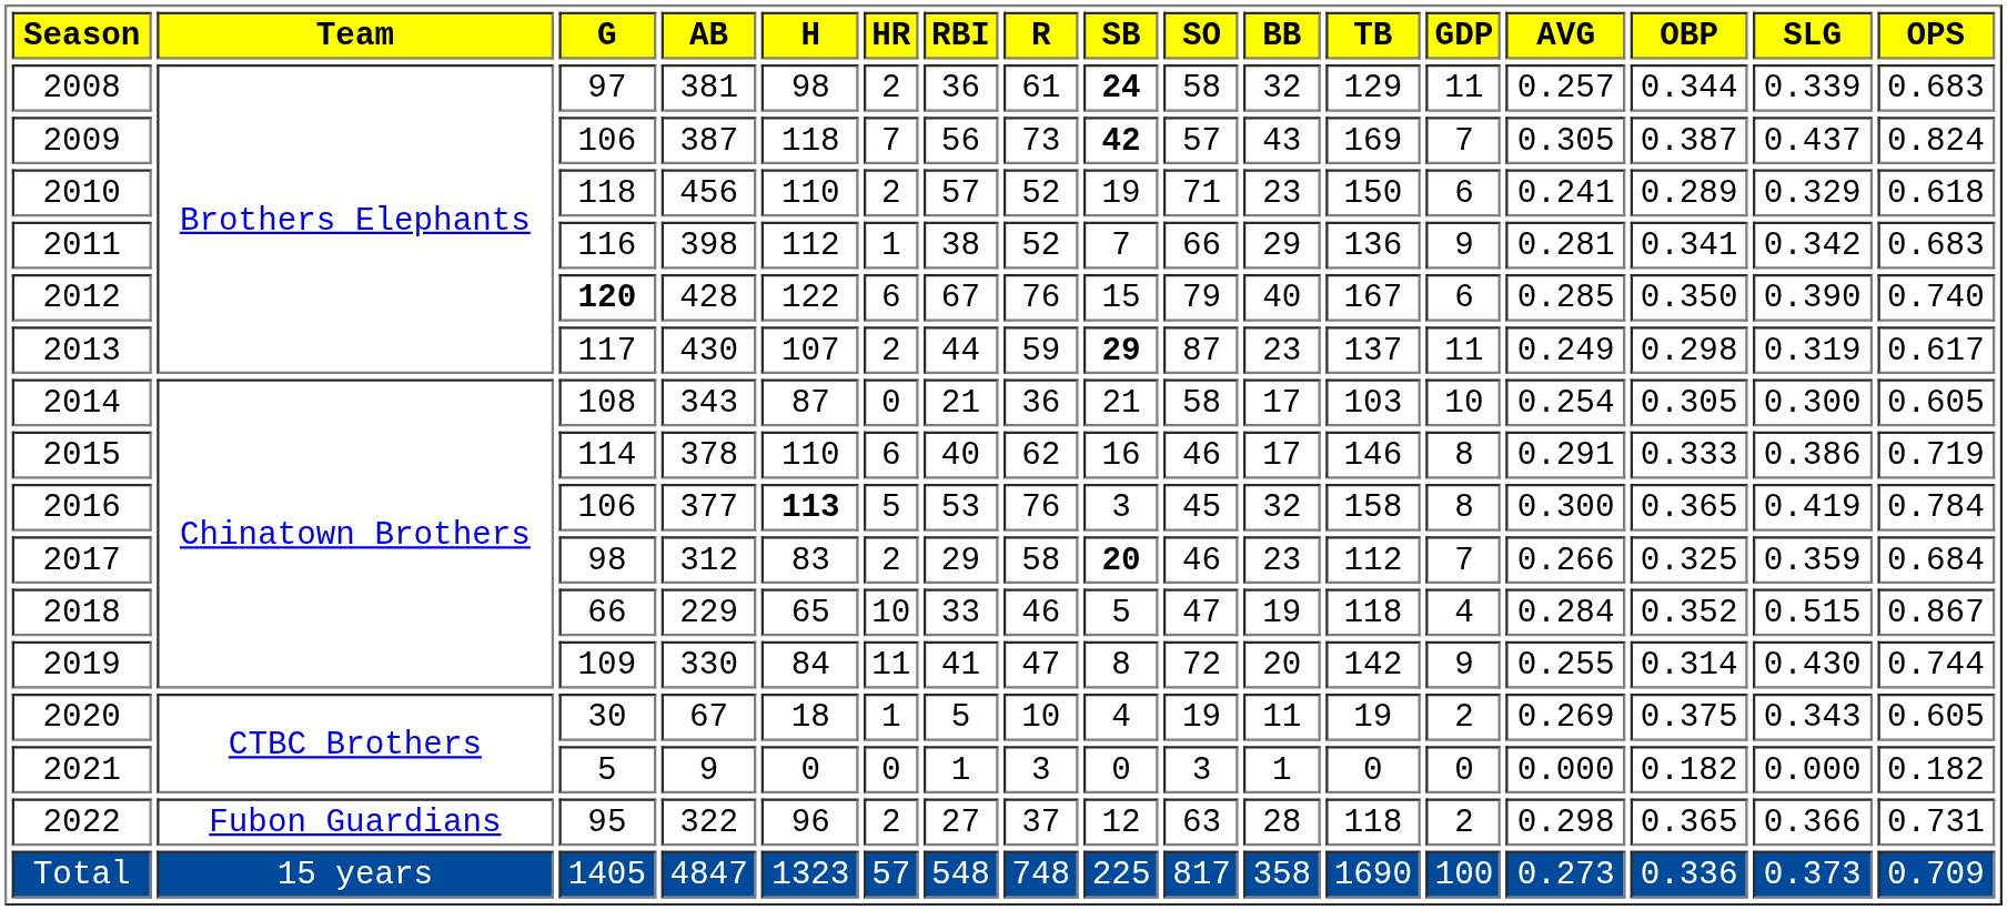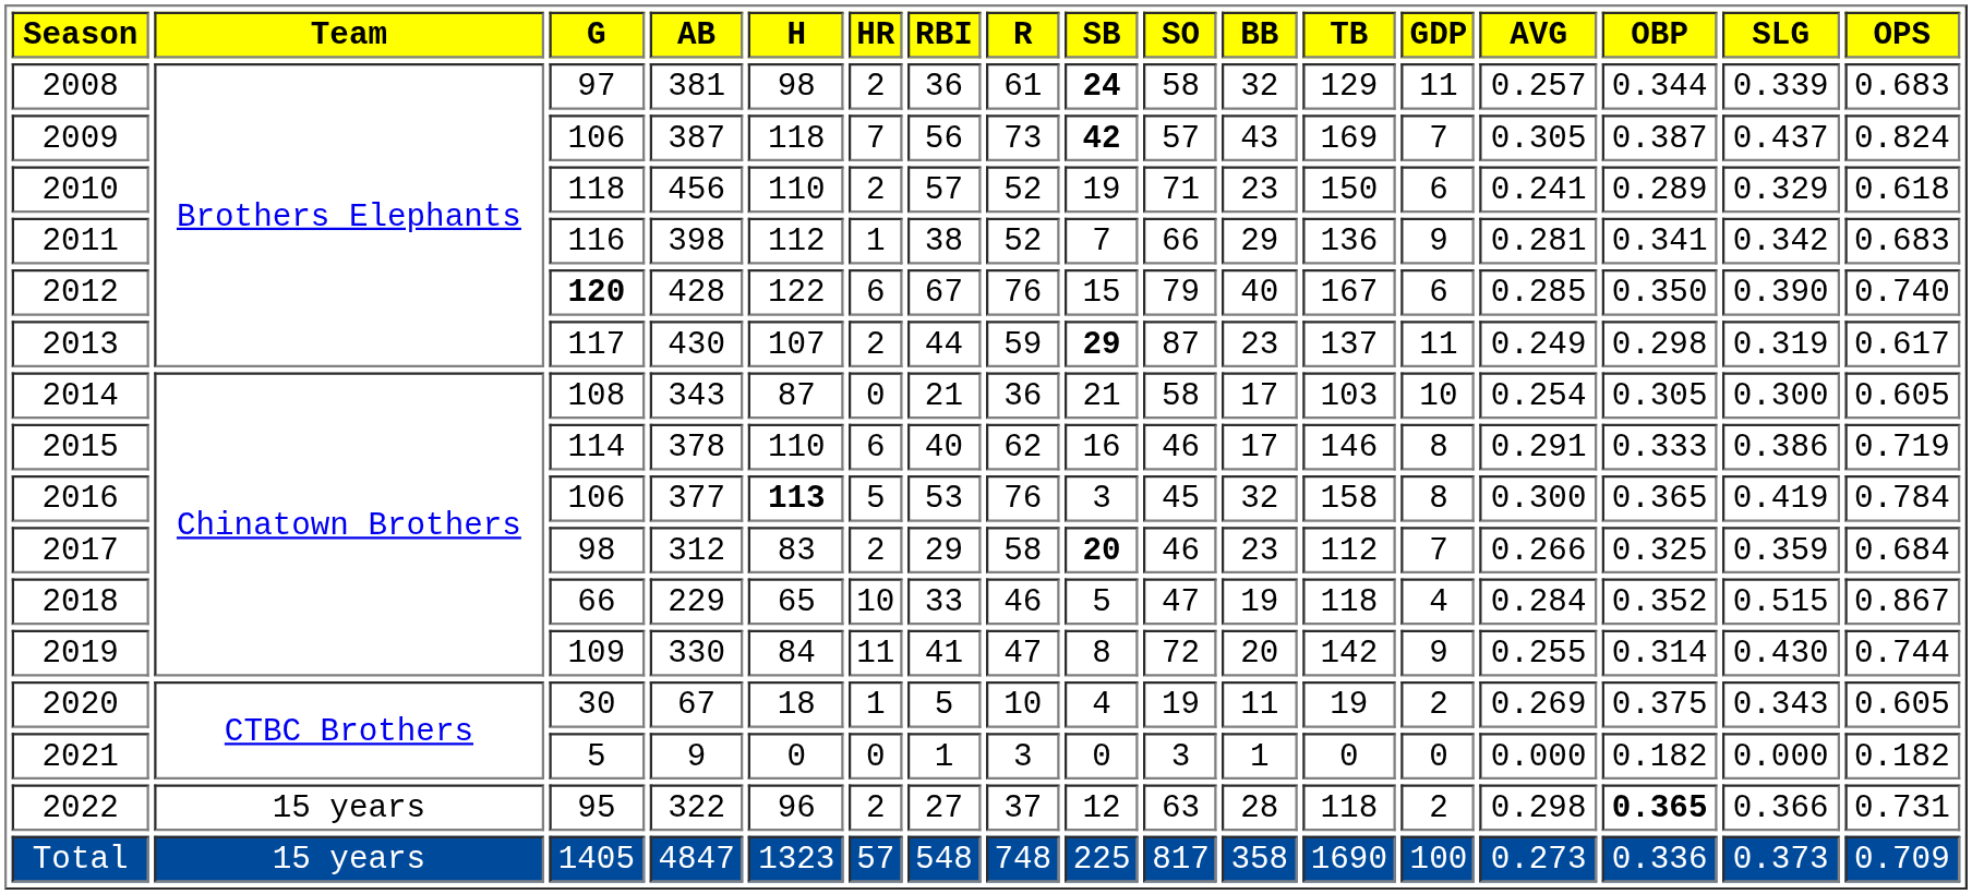 <table Border=1 WIDTH=800PX>
 <tr style="background:YELLOW" align="center">
 <th>Season</th>
 <th>Team</th>
 <th>G</th>
 <th>AB</th>
 <th>H</th>
 <th>HR</th>
 <th>RBI</th>
 <th>R</th>
 <th>SB</th>
 <th>SO</th>
 <th>BB</th>
 <th>TB</th>
 <th>GDP</th>
 <th>AVG</th>
 <th>OBP</th>
 <th>SLG</th>
 <th>OPS</th>
 </tr>
 <tr align=center>
 <td>2008</td>
 <td rowspan="6" style="text-align: center;"><a href='#'>Brothers Elephants</a></td>
 <td>97</td>
 <td>381</td>
 <td>98</td>
 <td>2</td>
 <td>36</td>
 <td>61</td>
 <td><strong>24</strong></td>
 <td>58</td>
 <td>32</td>
 <td>129</td>
 <td>11</td>
 <td>0.257</td>
 <td>0.344</td>
 <td>0.339</td>
 <td>0.683</td>
 </tr>
 <tr align=center>
 <td>2009</td>
 <td>106</td>
 <td>387</td>
 <td>118</td>
 <td>7</td>
 <td>56</td>
 <td>73</td>
 <td><strong>42</strong></td>
 <td>57</td>
 <td>43</td>
 <td>169</td>
 <td>7</td>
 <td>0.305</td>
 <td>0.387</td>
 <td>0.437</td>
 <td>0.824</td>
 </tr>
 <tr align=center>
 <td>2010</td>
 <td>118</td>
 <td>456</td>
 <td>110</td>
 <td>2</td>
 <td>57</td>
 <td>52</td>
 <td>19</td>
 <td>71</td>
 <td>23</td>
 <td>150</td>
 <td>6</td>
 <td>0.241</td>
 <td>0.289</td>
 <td>0.329</td>
 <td>0.618</td>
 </tr>
 <tr align=center>
 <td>2011</td>
 <td>116</td>
 <td>398</td>
 <td>112</td>
 <td>1</td>
 <td>38</td>
 <td>52</td>
 <td>7</td>
 <td>66</td>
 <td>29</td>
 <td>136</td>
 <td>9</td>
 <td>0.281</td>
 <td>0.341</td>
 <td>0.342</td>
 <td>0.683</td>
 </tr>
 <tr align=center>
 <td>2012</td>
 <td><strong>120</strong></td>
 <td>428</td>
 <td>122</td>
 <td>6</td>
 <td>67</td>
 <td>76</td>
 <td>15</td>
 <td>79</td>
 <td>40</td>
 <td>167</td>
 <td>6</td>
 <td>0.285</td>
 <td>0.350</td>
 <td>0.390</td>
 <td>0.740</td>
 </tr>
 <tr align=center>
 <td>2013</td>
 <td>117</td>
 <td>430</td>
 <td>107</td>
 <td>2</td>
 <td>44</td>
 <td>59</td>
 <td><strong>29</strong></td>
 <td>87</td>
 <td>23</td>
 <td>137</td>
 <td>11</td>
 <td>0.249</td>
 <td>0.298</td>
 <td>0.319</td>
 <td>0.617</td>
 </tr>
 <tr align=center>
 <td>2014</td>
 <td rowspan="6" style="text-align: center;"><a href='#'>Chinatown Brothers</a></td>
 <td>108</td>
 <td>343</td>
 <td>87</td>
 <td>0</td>
 <td>21</td>
 <td>36</td>
 <td>21</td>
 <td>58</td>
 <td>17</td>
 <td>103</td>
 <td>10</td>
 <td>0.254</td>
 <td>0.305</td>
 <td>0.300</td>
 <td>0.605</td>
 </tr>
 <tr align=center>
 <td>2015</td>
 <td>114</td>
 <td>378</td>
 <td>110</td>
 <td>6</td>
 <td>40</td>
 <td>62</td>
 <td>16</td>
 <td>46</td>
 <td>17</td>
 <td>146</td>
 <td>8</td>
 <td>0.291</td>
 <td>0.333</td>
 <td>0.386</td>
 <td>0.719</td>
 </tr>
 <tr align=center>
 <td>2016</td>
 <td>106</td>
 <td>377</td>
 <td><strong>113</strong></td>
 <td>5</td>
 <td>53</td>
 <td>76</td>
 <td>3</td>
 <td>45</td>
 <td>32</td>
 <td>158</td>
 <td>8</td>
 <td>0.300</td>
 <td>0.365</td>
 <td>0.419</td>
 <td>0.784</td>
 </tr>
 <tr align=center>
 <td>2017</td>
 <td>98</td>
 <td>312</td>
 <td>83</td>
 <td>2</td>
 <td>29</td>
 <td>58</td>
 <td><strong>20</strong></td>
 <td>46</td>
 <td>23</td>
 <td>112</td>
 <td>7</td>
 <td>0.266</td>
 <td>0.325</td>
 <td>0.359</td>
 <td>0.684</td>
 </tr>
 <tr align=center>
 <td>2018</td>
 <td>66</td>
 <td>229</td>
 <td>65</td>
 <td>10</td>
 <td>33</td>
 <td>46</td>
 <td>5</td>
 <td>47</td>
 <td>19</td>
 <td>118</td>
 <td>4</td>
 <td>0.284</td>
 <td>0.352</td>
 <td>0.515</td>
 <td>0.867</td>
 </tr>
 <tr align="center">
 <td>2019</td>
 <td>109</td>
 <td>330</td>
 <td>84</td>
 <td>11</td>
 <td>41</td>
 <td>47</td>
 <td>8</td>
 <td>72</td>
 <td>20</td>
 <td>142</td>
 <td>9</td>
 <td>0.255</td>
 <td>0.314</td>
 <td>0.430</td>
 <td>0.744</td>
 </tr>
 <tr align="center">
 <td>2020</td>
 <td rowspan="2"><a href='#'>CTBC Brothers</a></td>
 <td>30</td>
 <td>67</td>
 <td>18</td>
 <td>1</td>
 <td>5</td>
 <td>10</td>
 <td>4</td>
 <td>19</td>
 <td>11</td>
 <td>19</td>
 <td>2</td>
 <td>0.269</td>
 <td>0.375</td>
 <td>0.343</td>
 <td>0.605</td>
 </tr>
 <tr align="center">
 <td>2021</td>
 <td>5</td>
 <td>9</td>
 <td>0</td>
 <td>0</td>
 <td>1</td>
 <td>3</td>
 <td>0</td>
 <td>3</td>
 <td>1</td>
 <td>0</td>
 <td>0</td>
 <td>0.000</td>
 <td>0.182</td>
 <td>0.000</td>
 <td>0.182</td>
 </tr>
 <tr align="center">
 <td>2022</td>
-<td><a href='#'>Fubon Guardians</a></td>
+<td>15 years</td>
 <td>95</td>
 <td>322</td>
 <td>96</td>
 <td>2</td>
 <td>27</td>
 <td>37</td>
 <td>12</td>
 <td>63</td>
 <td>28</td>
 <td>118</td>
 <td>2</td>
 <td>0.298</td>
-<td>0.365</td>
+<td><strong>0.365</strong></td>
 <td>0.366</td>
 <td>0.731</td>
 </tr>
 <tr style="background:#004a9c;color:#FFFFFF" align="center">
 <td>Total</td>
 <td>15 years</td>
 <td>1405</td>
 <td>4847</td>
 <td>1323</td>
 <td>57</td>
 <td>548</td>
 <td>748</td>
 <td>225</td>
 <td>817</td>
 <td>358</td>
 <td>1690</td>
 <td>100</td>
 <td>0.273</td>
 <td>0.336</td>
 <td>0.373</td>
 <td>0.709</td>
 </tr>
 </table>
